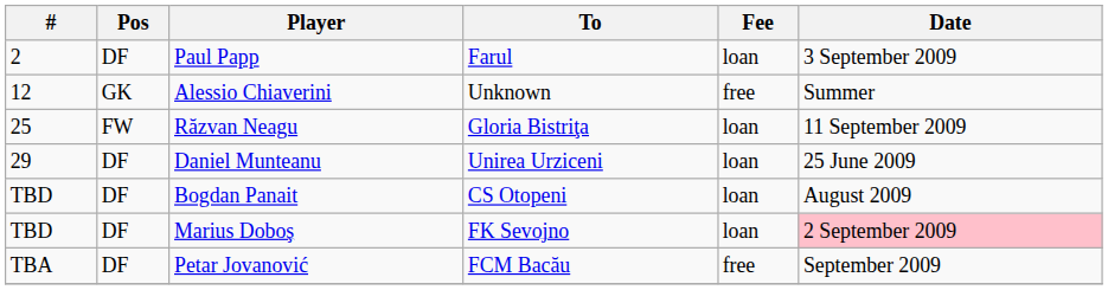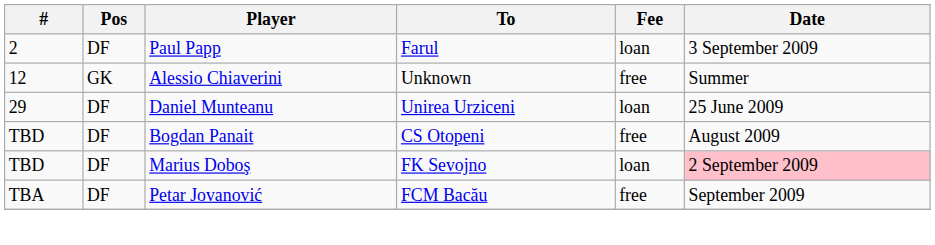 <table width=50% class="wikitable" style="text-align:center; font-size:95%; text-align:left">
 <tr>
 <th>#</th>
 <th>Pos</th>
 <th>Player</th>
 <th>To</th>
 <th>Fee</th>
 <th>Date</th>
 </tr>
 <tr --->
 <td>2</td>
 <td>DF</td>
 <td> <a href='#'>Paul Papp</a></td>
 <td> <a href='#'>Farul</a></td>
 <td>loan</td>
 <td>3 September 2009</td>
 </tr>
 <tr --->
 <td>12</td>
 <td>GK</td>
 <td> <a href='#'>Alessio Chiaverini</a></td>
 <td>Unknown</td>
 <td>free</td>
 <td>Summer</td>
 </tr>
 <tr --->
-<td>25</td>
-<td>FW</td>
-<td> <a href='#'>Răzvan Neagu</a></td>
-<td> <a href='#'>Gloria Bistriţa</a></td>
-<td>loan</td>
-<td>11 September 2009</td>
-</tr>
-<tr --->
 <td>29</td>
 <td>DF</td>
 <td> <a href='#'>Daniel Munteanu</a></td>
 <td> <a href='#'>Unirea Urziceni</a></td>
 <td>loan</td>
 <td>25 June 2009</td>
 </tr>
 <tr --->
 <td>TBD</td>
 <td>DF</td>
 <td> <a href='#'>Bogdan Panait</a></td>
 <td> <a href='#'>CS Otopeni</a></td>
-<td>loan</td>
+<td>free</td>
 <td>August 2009</td>
 </tr>
 <tr --->
 <td>TBD</td>
 <td>DF</td>
 <td> <a href='#'>Marius Doboş</a></td>
 <td> <a href='#'>FK Sevojno</a></td>
 <td>loan</td>
 <td style="background: pink;">2 September 2009</td>
 </tr>
 <tr --->
 <td>TBA</td>
 <td>DF</td>
 <td> <a href='#'>Petar Jovanović</a></td>
 <td> <a href='#'>FCM Bacău</a></td>
 <td>free</td>
 <td>September 2009</td>
 </tr>
 <tr --->
 </tr>
 </table>
